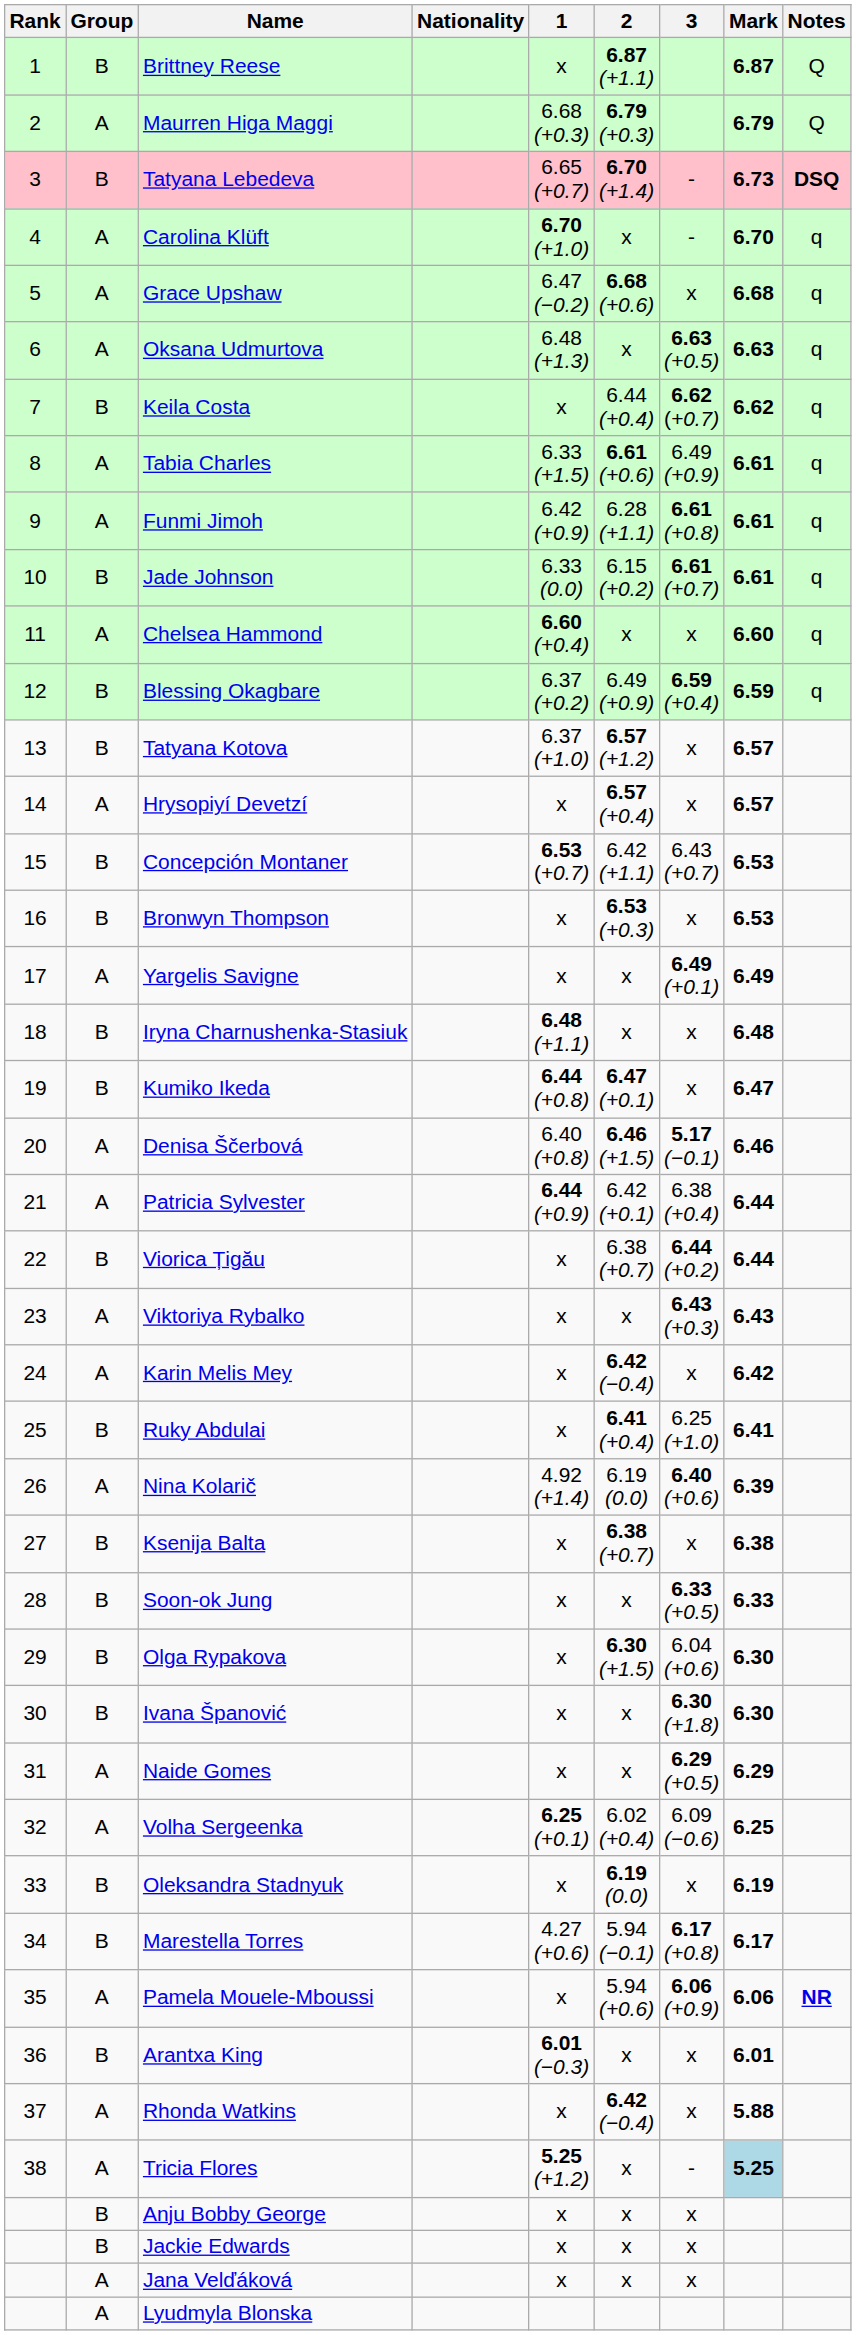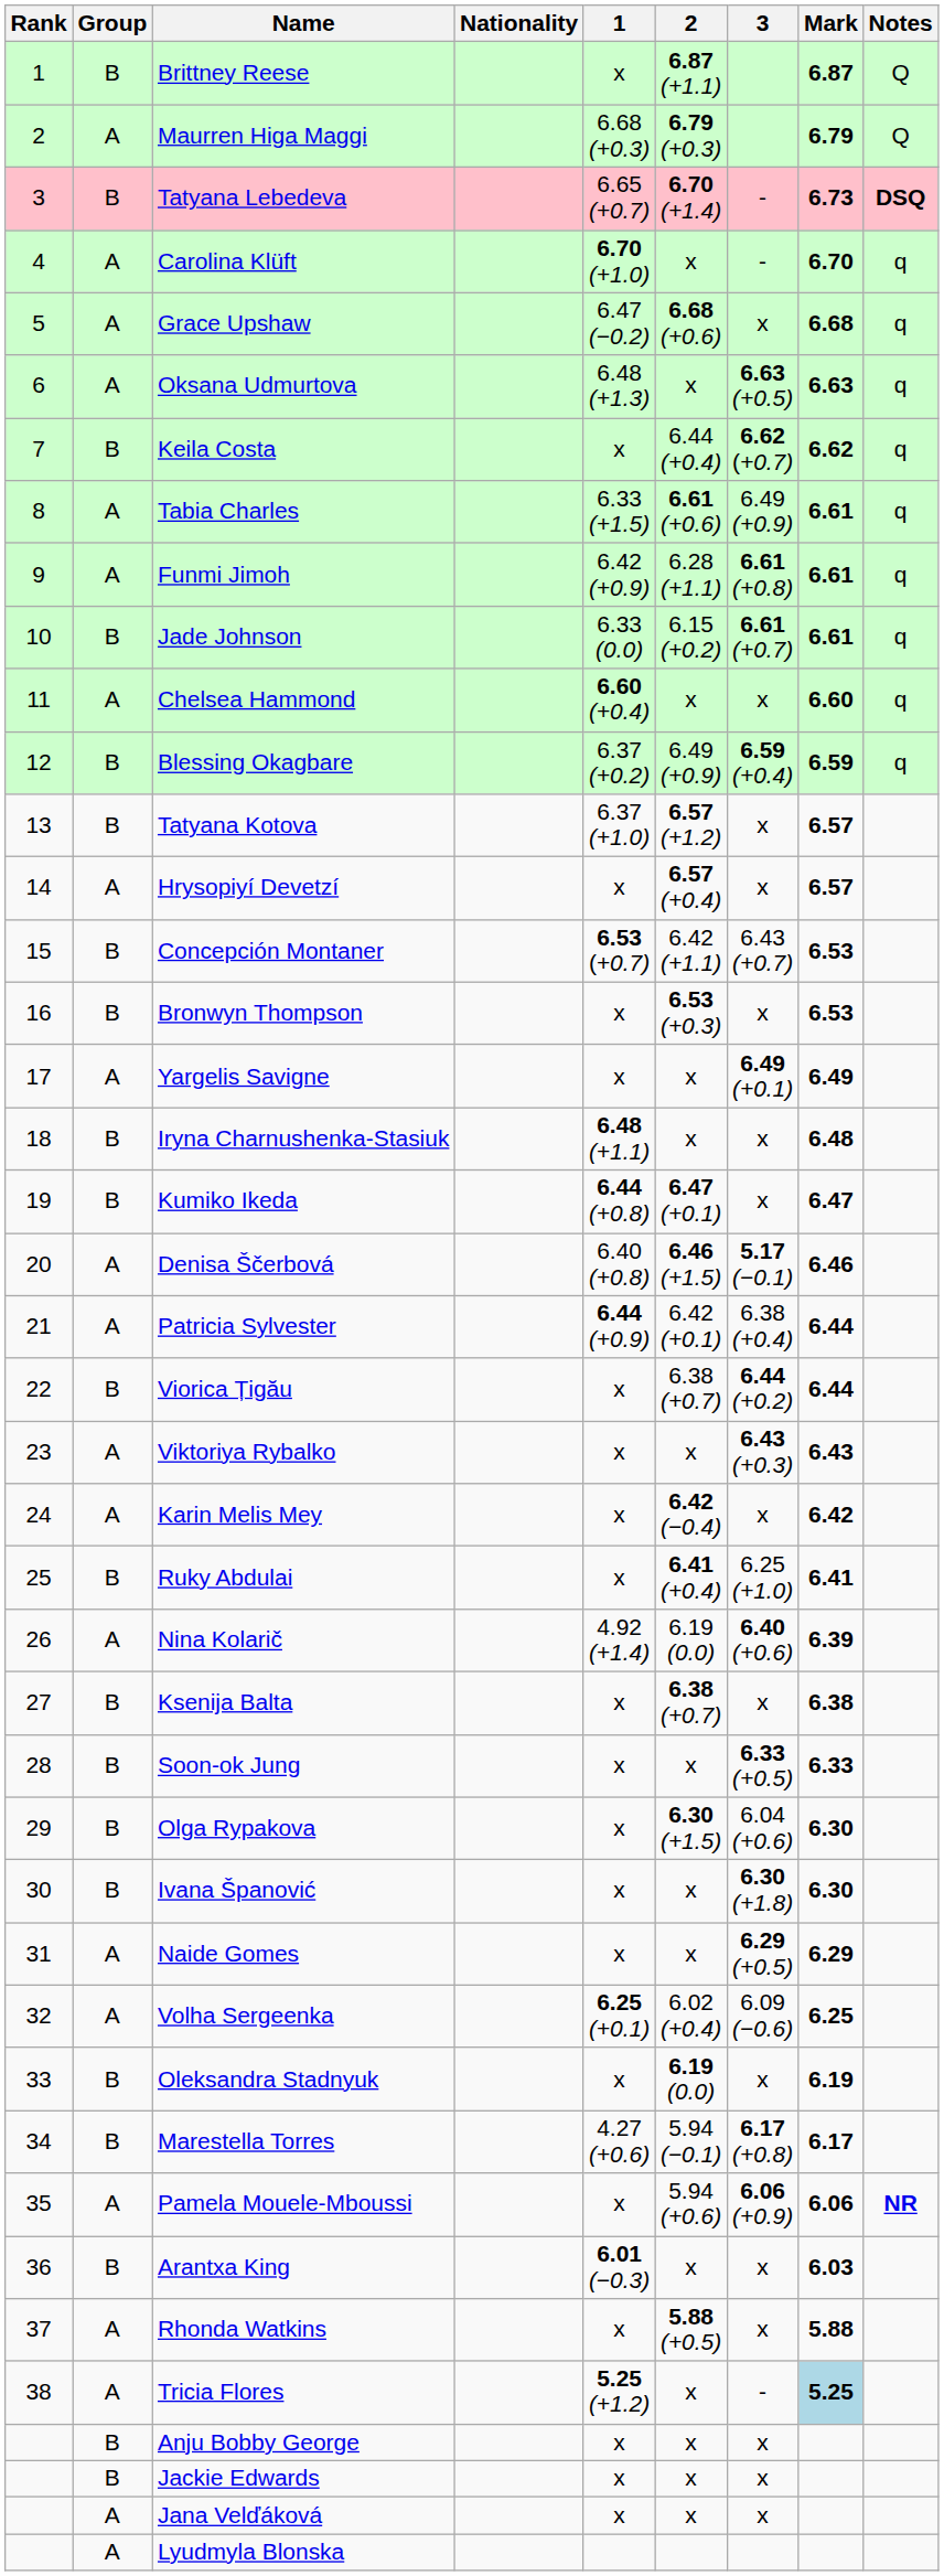 <table class="wikitable sortable" style="text-align:center">
 <tr>
 <th>Rank</th>
 <th>Group</th>
 <th>Name</th>
 <th>Nationality</th>
 <th>1</th>
 <th>2</th>
 <th>3</th>
 <th>Mark</th>
 <th>Notes</th>
 </tr>
 <tr bgcolor=ccffcc>
 <td>1</td>
 <td>B</td>
 <td align="left"><a href='#'>Brittney Reese</a></td>
 <td align="left"></td>
 <td>x</td>
 <td><strong>6.87</strong><br><em>(+1.1)</em></td>
 <td></td>
 <td><strong>6.87</strong></td>
 <td>Q</td>
 </tr>
 <tr bgcolor=ccffcc>
 <td>2</td>
 <td>A</td>
 <td align="left"><a href='#'>Maurren Higa Maggi</a></td>
 <td align="left"></td>
 <td>6.68<br><em>(+0.3)</em></td>
 <td><strong>6.79</strong><br><em>(+0.3)</em></td>
 <td></td>
 <td><strong>6.79</strong></td>
 <td>Q</td>
 </tr>
 <tr bgcolor=pink>
 <td>3</td>
 <td>B</td>
 <td align="left"><a href='#'>Tatyana Lebedeva</a></td>
 <td align="left"></td>
 <td>6.65<br><em>(+0.7)</em></td>
 <td><strong>6.70</strong><br><em>(+1.4)</em></td>
 <td>-</td>
 <td><strong>6.73</strong></td>
 <td><strong>DSQ</strong></td>
 </tr>
 <tr bgcolor=ccffcc>
 <td>4</td>
 <td>A</td>
 <td align="left"><a href='#'>Carolina Klüft</a></td>
 <td align="left"></td>
 <td><strong>6.70</strong><br><em>(+1.0)</em></td>
 <td>x</td>
 <td>-</td>
 <td><strong>6.70</strong></td>
 <td>q</td>
 </tr>
 <tr bgcolor=ccffcc>
 <td>5</td>
 <td>A</td>
 <td align="left"><a href='#'>Grace Upshaw</a></td>
 <td align="left"></td>
 <td>6.47<br><em>(−0.2)</em></td>
 <td><strong>6.68</strong><br><em>(+0.6)</em></td>
 <td>x</td>
 <td><strong>6.68</strong></td>
 <td>q</td>
 </tr>
 <tr bgcolor=ccffcc>
 <td>6</td>
 <td>A</td>
 <td align="left"><a href='#'>Oksana Udmurtova</a></td>
 <td align="left"></td>
 <td>6.48<br><em>(+1.3)</em></td>
 <td>x</td>
 <td><strong>6.63</strong><br><em>(+0.5)</em></td>
 <td><strong>6.63</strong></td>
 <td>q</td>
 </tr>
 <tr bgcolor=ccffcc>
 <td>7</td>
 <td>B</td>
 <td align="left"><a href='#'>Keila Costa</a></td>
 <td align="left"></td>
 <td>x</td>
 <td>6.44<br><em>(+0.4)</em></td>
 <td><strong>6.62</strong><br>(<em>+0.7)</em></td>
 <td><strong>6.62</strong></td>
 <td>q</td>
 </tr>
 <tr bgcolor=ccffcc>
 <td>8</td>
 <td>A</td>
 <td align="left"><a href='#'>Tabia Charles</a></td>
 <td align="left"></td>
 <td>6.33<br><em>(+1.5)</em></td>
 <td><strong>6.61</strong><br><em>(+0.6)</em></td>
 <td>6.49<br><em>(+0.9)</em></td>
 <td><strong>6.61</strong></td>
 <td>q</td>
 </tr>
 <tr bgcolor=ccffcc>
 <td>9</td>
 <td>A</td>
 <td align="left"><a href='#'>Funmi Jimoh</a></td>
 <td align="left"></td>
 <td>6.42<br><em>(+0.9)</em></td>
 <td>6.28<br><em>(+1.1)</em></td>
 <td><strong>6.61</strong><br><em>(+0.8)</em></td>
 <td><strong>6.61</strong></td>
 <td>q</td>
 </tr>
 <tr bgcolor=ccffcc>
 <td>10</td>
 <td>B</td>
 <td align="left"><a href='#'>Jade Johnson</a></td>
 <td align="left"></td>
 <td>6.33<br><em>(0.0)</em></td>
 <td>6.15<br><em>(+0.2)</em></td>
 <td><strong>6.61</strong><br><em>(+0.7)</em></td>
 <td><strong>6.61</strong></td>
 <td>q</td>
 </tr>
 <tr bgcolor=ccffcc>
 <td>11</td>
 <td>A</td>
 <td align="left"><a href='#'>Chelsea Hammond</a></td>
 <td align="left"></td>
 <td><strong>6.60</strong><br><em>(+0.4)</em></td>
 <td>x</td>
 <td>x</td>
 <td><strong>6.60</strong></td>
 <td>q</td>
 </tr>
 <tr bgcolor=ccffcc>
 <td>12</td>
 <td>B</td>
 <td align="left"><a href='#'>Blessing Okagbare</a></td>
 <td align="left"></td>
 <td>6.37<br><em>(+0.2)</em></td>
 <td>6.49<br><em>(+0.9)</em></td>
 <td><strong>6.59</strong><br><em>(+0.4)</em></td>
 <td><strong>6.59</strong></td>
 <td>q</td>
 </tr>
 <tr>
 <td>13</td>
 <td>B</td>
 <td align="left"><a href='#'>Tatyana Kotova</a></td>
 <td align="left"></td>
 <td>6.37<br><em>(+1.0)</em></td>
 <td><strong>6.57</strong><br><em>(+1.2)</em></td>
 <td>x</td>
 <td><strong>6.57</strong></td>
 <td></td>
 </tr>
 <tr>
 <td>14</td>
 <td>A</td>
 <td align="left"><a href='#'>Hrysopiyí Devetzí</a></td>
 <td align="left"></td>
 <td>x</td>
 <td><strong>6.57</strong><br><em>(+0.4)</em></td>
 <td>x</td>
 <td><strong>6.57</strong></td>
 <td></td>
 </tr>
 <tr>
 <td>15</td>
 <td>B</td>
 <td align="left"><a href='#'>Concepción Montaner</a></td>
 <td align="left"></td>
 <td><strong>6.53</strong><br>(<em>+0.7)</em></td>
 <td>6.42<br><em>(+1.1)</em></td>
 <td>6.43<br><em>(+0.7)</em></td>
 <td><strong>6.53</strong></td>
 <td></td>
 </tr>
 <tr>
 <td>16</td>
 <td>B</td>
 <td align="left"><a href='#'>Bronwyn Thompson</a></td>
 <td align="left"></td>
 <td>x</td>
 <td><strong>6.53</strong><br><em>(+0.3)</em></td>
 <td>x</td>
 <td><strong> 6.53</strong></td>
 <td></td>
 </tr>
 <tr>
 <td>17</td>
 <td>A</td>
 <td align="left"><a href='#'>Yargelis Savigne</a></td>
 <td align="left"></td>
 <td>x</td>
 <td>x</td>
 <td><strong>6.49</strong><br><em>(+0.1)</em></td>
 <td><strong>6.49</strong></td>
 <td></td>
 </tr>
 <tr>
 <td>18</td>
 <td>B</td>
 <td align="left"><a href='#'>Iryna Charnushenka-Stasiuk</a></td>
 <td align="left"></td>
 <td><strong>6.48</strong><br><em>(+1.1)</em></td>
 <td>x</td>
 <td>x</td>
 <td><strong>6.48</strong></td>
 <td></td>
 </tr>
 <tr>
 <td>19</td>
 <td>B</td>
 <td align="left"><a href='#'>Kumiko Ikeda</a></td>
 <td align="left"></td>
 <td><strong>6.44</strong><br><em>(+0.8)</em></td>
 <td><strong> 6.47</strong><br><em>(+0.1)</em></td>
 <td>x</td>
 <td><strong>6.47</strong></td>
 <td></td>
 </tr>
 <tr>
 <td>20</td>
 <td>A</td>
 <td align="left"><a href='#'>Denisa Ščerbová</a></td>
 <td align="left"></td>
 <td>6.40<br><em>(+0.8)</em></td>
 <td><strong>6.46</strong><br><em>(+1.5)</em></td>
 <td><strong>5.17</strong><br><em>(−0.1)</em></td>
 <td><strong>6.46</strong></td>
 <td></td>
 </tr>
 <tr>
 <td>21</td>
 <td>A</td>
 <td align="left"><a href='#'>Patricia Sylvester</a></td>
 <td align="left"></td>
 <td><strong>6.44</strong><br><em>(+0.9)</em></td>
 <td>6.42<br><em>(+0.1)</em></td>
 <td>6.38<br><em>(+0.4)</em></td>
 <td><strong> 6.44</strong></td>
 <td></td>
 </tr>
 <tr>
 <td>22</td>
 <td>B</td>
 <td align="left"><a href='#'>Viorica Țigău</a></td>
 <td align="left"></td>
 <td>x</td>
 <td>6.38<br><em>(+0.7)</em></td>
 <td><strong>6.44</strong><br><em>(+0.2)</em></td>
 <td><strong>6.44</strong></td>
 <td></td>
 </tr>
 <tr>
 <td>23</td>
 <td>A</td>
 <td align="left"><a href='#'>Viktoriya Rybalko</a></td>
 <td align="left"></td>
 <td>x</td>
 <td>x</td>
 <td><strong>6.43</strong><br><em>(+0.3)</em></td>
 <td><strong>6.43</strong></td>
 <td></td>
 </tr>
 <tr>
 <td>24</td>
 <td>A</td>
 <td align="left"><a href='#'>Karin Melis Mey</a></td>
 <td align="left"></td>
 <td>x</td>
 <td><strong>6.42</strong><br><em>(−0.4)</em></td>
 <td>x</td>
 <td><strong>6.42</strong></td>
 <td></td>
 </tr>
 <tr>
 <td>25</td>
 <td>B</td>
 <td align="left"><a href='#'>Ruky Abdulai</a></td>
 <td align="left"></td>
 <td>x</td>
 <td><strong>6.41</strong><br><em>(+0.4)</em></td>
 <td>6.25<br><em>(+1.0)</em></td>
 <td><strong>6.41</strong></td>
 <td></td>
 </tr>
 <tr>
 <td>26</td>
 <td>A</td>
 <td align="left"><a href='#'>Nina Kolarič</a></td>
 <td align="left"></td>
 <td>4.92<br><em>(+1.4)</em></td>
 <td>6.19<br><em>(0.0)</em></td>
 <td><strong>6.40</strong><br><em>(+0.6)</em></td>
 <td><strong>6.39</strong></td>
 <td></td>
 </tr>
 <tr>
 <td>27</td>
 <td>B</td>
 <td align="left"><a href='#'>Ksenija Balta</a></td>
 <td align="left"></td>
 <td>x</td>
 <td><strong>6.38</strong><br><em>(+0.7)</em></td>
 <td>x</td>
 <td><strong>6.38</strong></td>
 <td></td>
 </tr>
 <tr>
 <td>28</td>
 <td>B</td>
 <td align="left"><a href='#'>Soon-ok Jung</a></td>
 <td align="left"></td>
 <td>x</td>
 <td>x</td>
 <td><strong>6.33</strong><br><em>(+0.5)</em></td>
 <td><strong> 6.33</strong></td>
 <td></td>
 </tr>
 <tr>
 <td>29</td>
 <td>B</td>
 <td align="left"><a href='#'>Olga Rypakova</a></td>
 <td align="left"></td>
 <td>x</td>
 <td><strong>6.30</strong><br><em>(+1.5)</em></td>
 <td>6.04<br><em>(+0.6)</em></td>
 <td><strong>6.30</strong></td>
 <td></td>
 </tr>
 <tr>
 <td>30</td>
 <td>B</td>
 <td align="left"><a href='#'>Ivana Španović</a></td>
 <td align="left"></td>
 <td>x</td>
 <td>x</td>
 <td><strong>6.30</strong><br><em>(+1.8)</em></td>
 <td><strong>6.30</strong></td>
 <td></td>
 </tr>
 <tr>
 <td>31</td>
 <td>A</td>
 <td align="left"><a href='#'>Naide Gomes</a></td>
 <td align="left"></td>
 <td>x</td>
 <td>x</td>
 <td><strong>6.29</strong><br><em>(+0.5)</em></td>
 <td><strong>6.29</strong></td>
 <td></td>
 </tr>
 <tr>
 <td>32</td>
 <td>A</td>
 <td align="left"><a href='#'>Volha Sergeenka</a></td>
 <td align="left"></td>
 <td><strong>6.25</strong><br><em>(+0.1)</em></td>
 <td>6.02<br><em>(+0.4)</em></td>
 <td>6.09<br><em>(−0.6)</em></td>
 <td><strong>6.25</strong></td>
 <td></td>
 </tr>
 <tr>
 <td>33</td>
 <td>B</td>
 <td align="left"><a href='#'>Oleksandra Stadnyuk</a></td>
 <td align="left"></td>
 <td>x</td>
 <td><strong>6.19</strong><br><em>(0.0)</em></td>
 <td>x</td>
 <td><strong>6.19</strong></td>
 <td></td>
 </tr>
 <tr>
 <td>34</td>
 <td>B</td>
 <td align="left"><a href='#'>Marestella Torres</a></td>
 <td align="left"></td>
 <td>4.27<br><em>(+0.6)</em></td>
 <td>5.94<br><em>(−0.1)</em></td>
 <td><strong>6.17</strong><br><em>(+0.8)</em></td>
 <td><strong>6.17</strong></td>
 <td></td>
 </tr>
 <tr>
 <td>35</td>
 <td>A</td>
 <td align="left"><a href='#'>Pamela Mouele-Mboussi</a></td>
 <td align="left"></td>
 <td>x</td>
 <td>5.94<br><em>(+0.6)</em></td>
 <td><strong>6.06</strong><br><em>(+0.9)</em></td>
 <td><strong>6.06</strong></td>
 <td><strong><a href='#'>NR</a></strong></td>
 </tr>
 <tr>
 <td>36</td>
 <td>B</td>
 <td align="left"><a href='#'>Arantxa King</a></td>
 <td align="left"></td>
 <td><strong>6.01</strong><br><em>(−0.3)</em></td>
 <td>x</td>
 <td>x</td>
-<td><strong> 6.01</strong></td>
+<td><strong> 6.03</strong></td>
 <td></td>
 </tr>
 <tr>
 <td>37</td>
 <td>A</td>
 <td align="left"><a href='#'>Rhonda Watkins</a></td>
 <td align="left"></td>
 <td>x</td>
-<td><strong>6.42</strong><br><em>(−0.4)</em></td>
+<td><strong>5.88</strong><br><em>(+0.5)</em></td>
 <td>x</td>
 <td><strong>5.88</strong></td>
 <td></td>
 </tr>
 <tr>
 <td>38</td>
 <td>A</td>
 <td align="left"><a href='#'>Tricia Flores</a></td>
 <td align="left"></td>
 <td><strong> 5.25</strong><br><em>(+1.2)</em></td>
 <td>x</td>
 <td>-</td>
 <td style="background: lightblue;"><strong>5.25</strong></td>
 <td></td>
 </tr>
 <tr>
 <td></td>
 <td>B</td>
 <td align="left"><a href='#'>Anju Bobby George</a></td>
 <td align="left"></td>
 <td>x</td>
 <td>x</td>
 <td>x</td>
 <td><strong></strong></td>
 <td></td>
 </tr>
 <tr>
 <td></td>
 <td>B</td>
 <td align="left"><a href='#'>Jackie Edwards</a></td>
 <td align="left"></td>
 <td>x</td>
 <td>x</td>
 <td>x</td>
 <td><strong></strong></td>
 <td></td>
 </tr>
 <tr>
 <td></td>
 <td>A</td>
 <td align="left"><a href='#'>Jana Velďáková</a></td>
 <td align="left"></td>
 <td>x</td>
 <td>x</td>
 <td>x</td>
 <td><strong></strong></td>
 <td></td>
 </tr>
 <tr>
 <td></td>
 <td>A</td>
 <td align="left"><a href='#'>Lyudmyla Blonska</a></td>
 <td align="left"></td>
 <td></td>
 <td></td>
 <td></td>
 <td><strong></strong></td>
 <td></td>
 </tr>
 </table>
